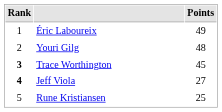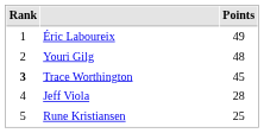 <table cellspacing="1" cellpadding="3" style="border:1px solid #AAAAAA;font-size:86%">
 <tr bgcolor="#E4E4E4">
 <th style="border-bottom:1px solid #AAAAAA" width=10>Rank</th>
 <th style="border-bottom:1px solid #AAAAAA" width=200></th>
 <th style="border-bottom:1px solid #AAAAAA" width=20>Points</th>
 </tr>
 <tr>
 <td align="center">1</td>
 <td> <a href='#'>Éric Laboureix</a></td>
 <td align=center>49</td>
 </tr>
 <tr>
 <td align="center">2</td>
 <td> <a href='#'>Youri Gilg</a></td>
 <td align=center>48</td>
 </tr>
 <tr>
 <td align="center"><strong>3</strong></td>
 <td> <a href='#'>Trace Worthington</a></td>
 <td align=center>45</td>
 </tr>
 <tr>
-<td align="center"><strong>4</strong></td>
+<td align="center">4</td>
 <td> <a href='#'>Jeff Viola</a></td>
-<td align=center>27</td>
+<td align=center>28</td>
 </tr>
 <tr>
 <td align="center">5</td>
 <td> <a href='#'>Rune Kristiansen</a></td>
 <td align=center>25</td>
 </tr>
 </table>
